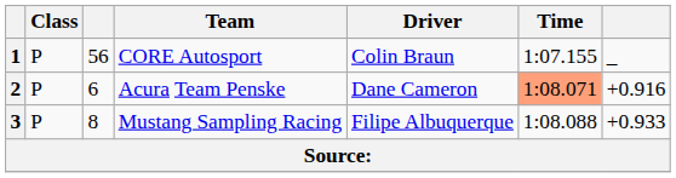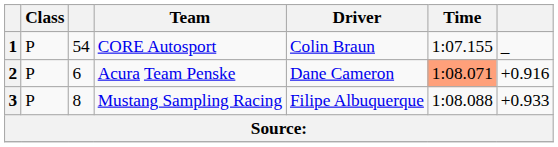 <table class="wikitable">
 <tr>
 <th scope="col"></th>
 <th scope="col">Class</th>
 <th scope="col"></th>
 <th scope="col">Team</th>
 <th scope="col">Driver</th>
 <th scope="col">Time</th>
 <th scope="col"></th>
 </tr>
 <tr>
 <th scope="row">1</th>
 <td>P</td>
-<td>56</td>
+<td>54</td>
 <td><a href='#'>CORE Autosport</a></td>
 <td><a href='#'>Colin Braun</a></td>
 <td>1:07.155</td>
 <td>_</td>
 </tr>
 <tr>
 <th scope="row">2</th>
 <td>P</td>
 <td>6</td>
 <td><a href='#'>Acura</a> <a href='#'>Team Penske</a></td>
 <td><a href='#'>Dane Cameron</a></td>
 <td style="background: lightsalmon;">1:08.071</td>
 <td>+0.916</td>
 </tr>
 <tr>
 <th scope="row">3</th>
 <td>P</td>
 <td>8</td>
 <td><a href='#'>Mustang Sampling Racing</a></td>
 <td><a href='#'>Filipe Albuquerque</a></td>
 <td>1:08.088</td>
 <td>+0.933</td>
 </tr>
 <tr>
 <th colspan="7">Source:</th>
 </tr>
 <tr>
 </tr>
 </table>
